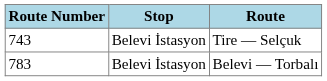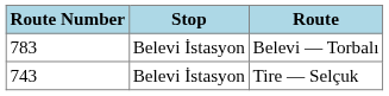 <table style="margin:1em auto; border-collapse:collapse" class="toccolours" border="1" cellpadding="3">
 <tr style="background:lightblue;">
 <th>Route Number</th>
 <th>Stop</th>
 <th>Route</th>
 </tr>
 <tr>
+<td>783</td>
+<td>Belevi İstasyon</td>
+<td>Belevi — Torbalı</td>
+</tr>
+<tr>
 <td>743</td>
 <td>Belevi İstasyon</td>
 <td>Tire — Selçuk</td>
 </tr>
-<tr>
-<td>783</td>
-<td>Belevi İstasyon</td>
-<td>Belevi — Torbalı</td>
-</tr>
 </table>
